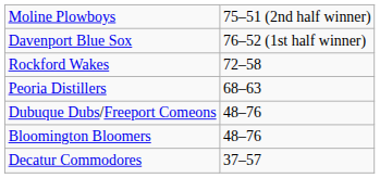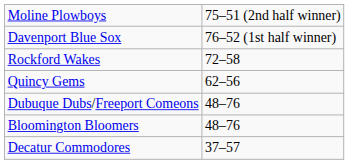 <table class="wikitable">
 <tr>
 <td><a href='#'>Moline Plowboys</a></td>
 <td>75–51 (2nd half winner)</td>
 </tr>
 <tr>
 <td><a href='#'>Davenport Blue Sox</a></td>
 <td>76–52 (1st half winner)</td>
 </tr>
 <tr>
 <td><a href='#'>Rockford Wakes</a></td>
 <td>72–58</td>
 </tr>
 <tr>
-<td><a href='#'>Peoria Distillers</a></td>
-<td>68–63</td>
+<td><a href='#'>Quincy Gems</a></td>
+<td>62–56</td>
 </tr>
 <tr>
 <td><a href='#'>Dubuque Dubs</a>/<a href='#'>Freeport Comeons</a></td>
 <td>48–76</td>
 </tr>
 <tr>
 <td><a href='#'>Bloomington Bloomers</a></td>
 <td>48–76</td>
 </tr>
 <tr>
 <td><a href='#'>Decatur Commodores</a></td>
 <td>37–57</td>
 </tr>
 </table>
